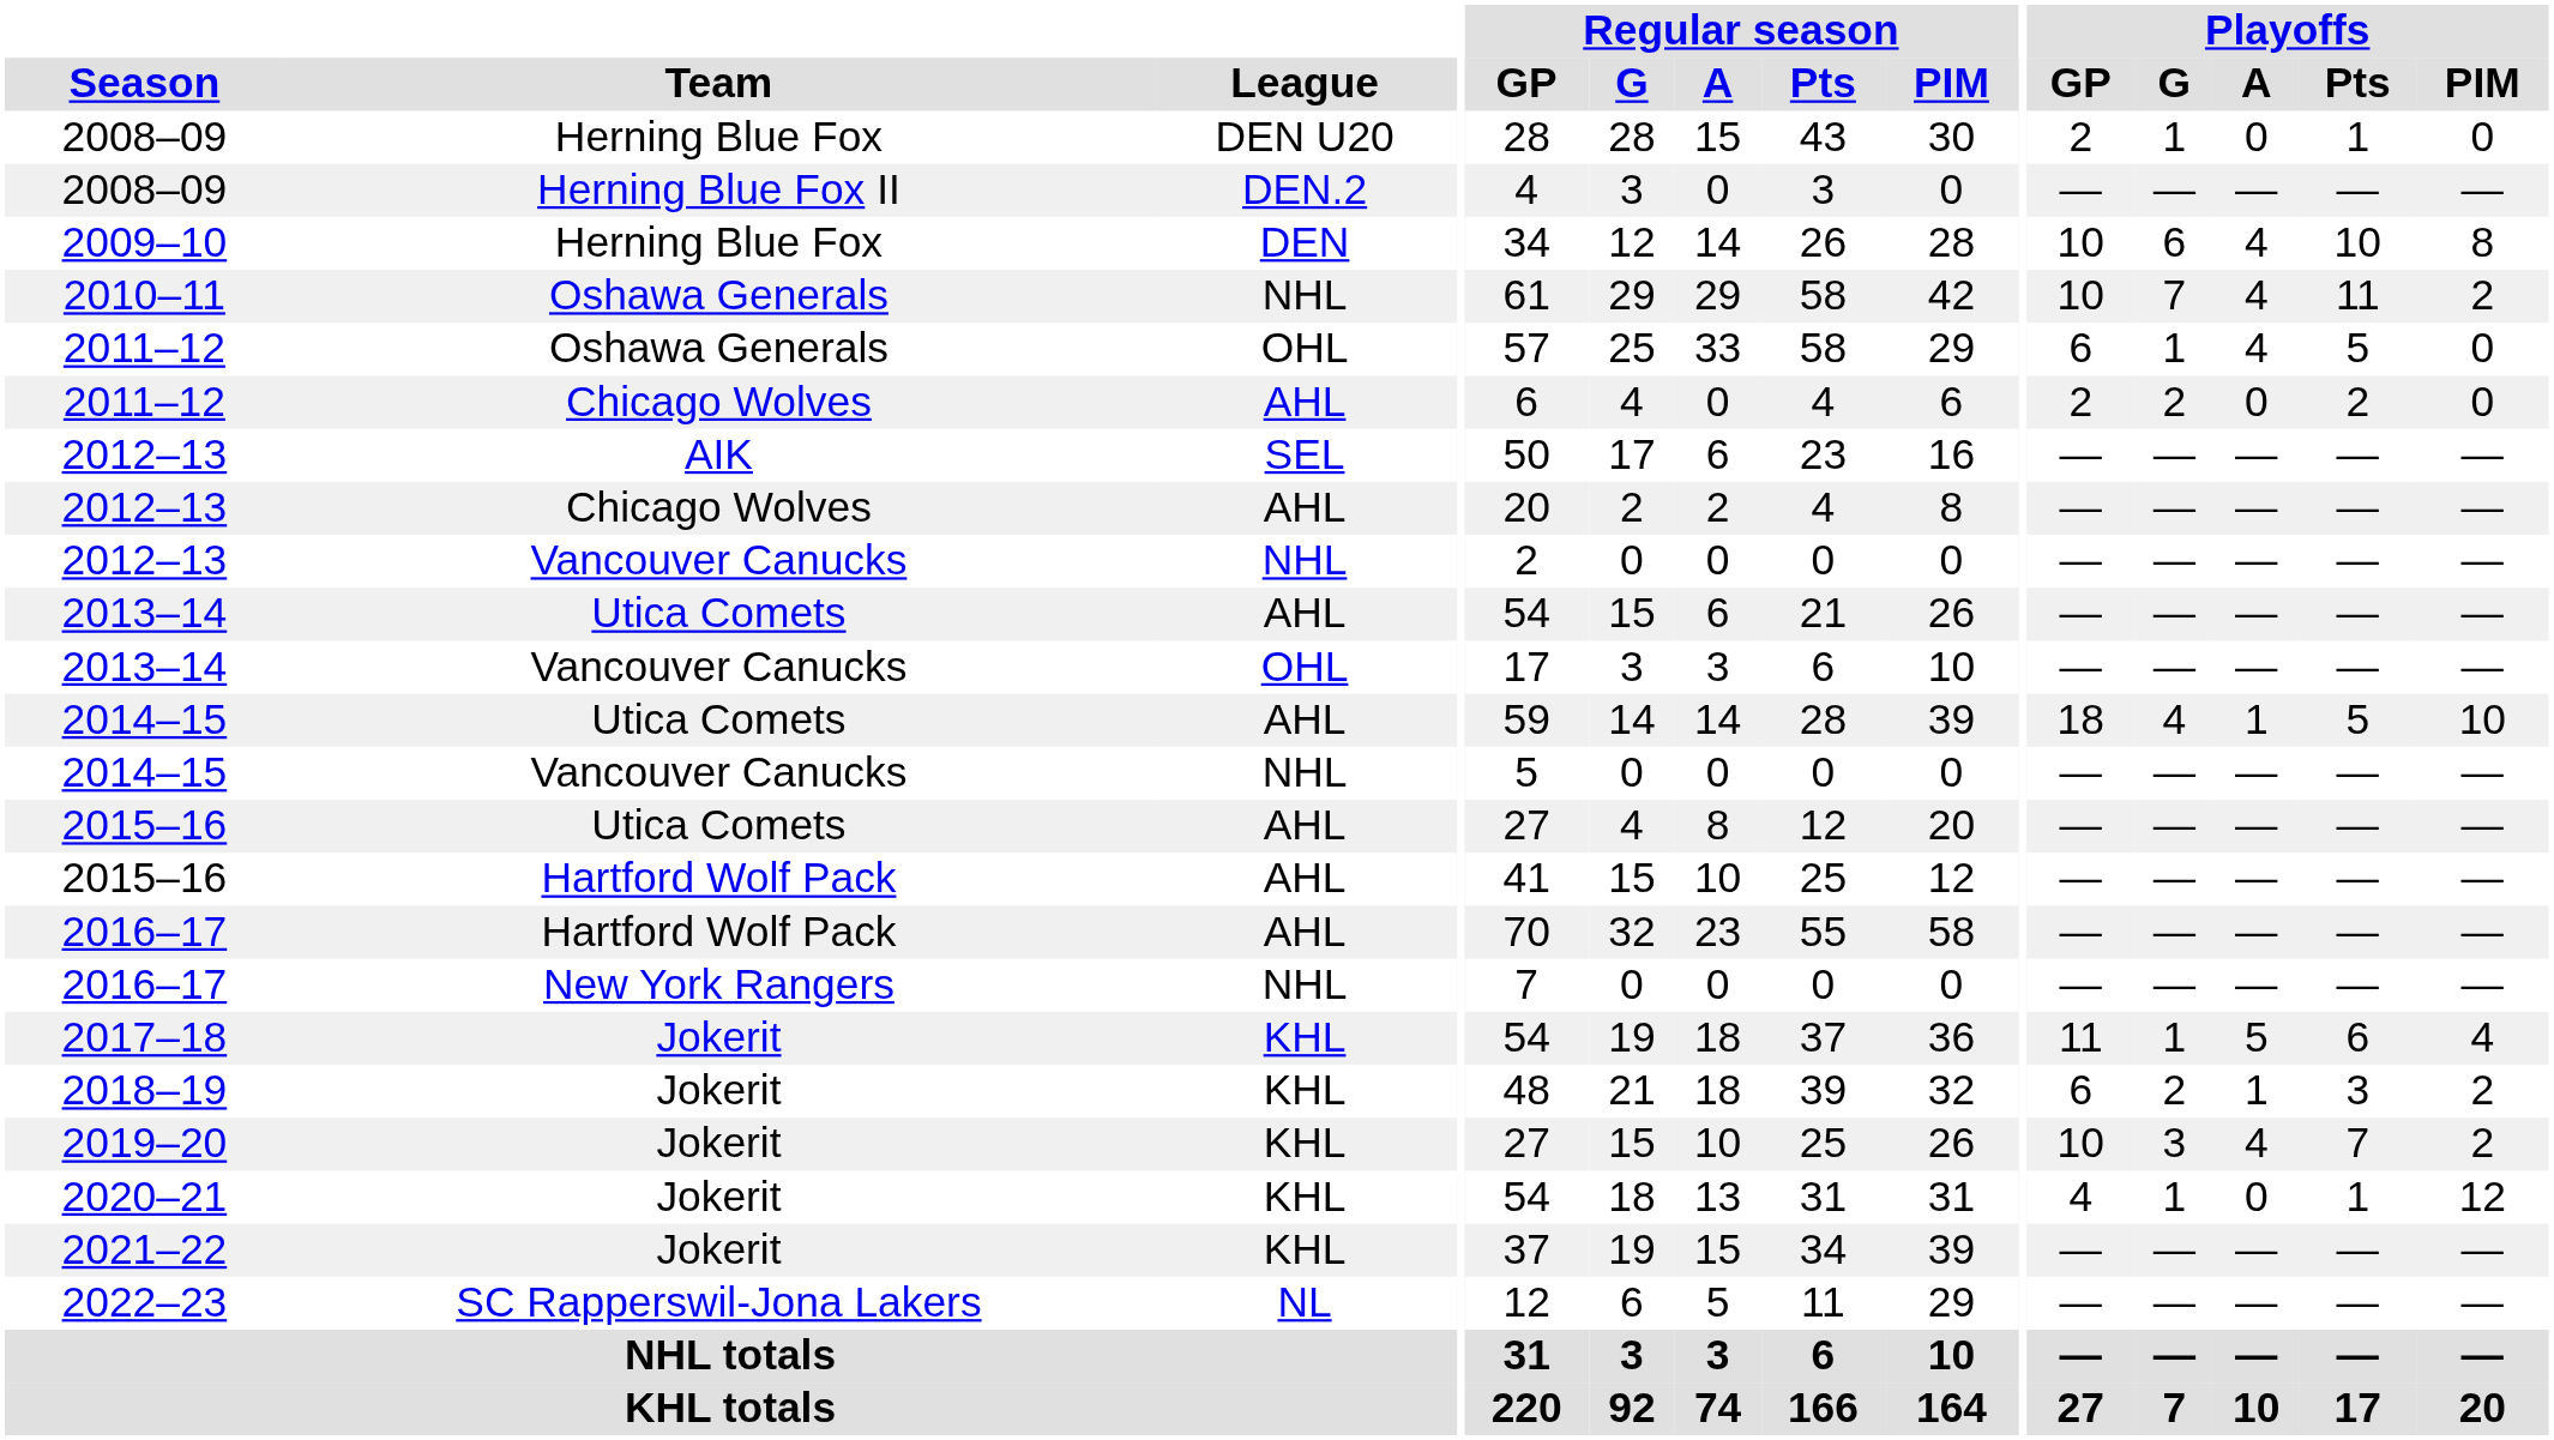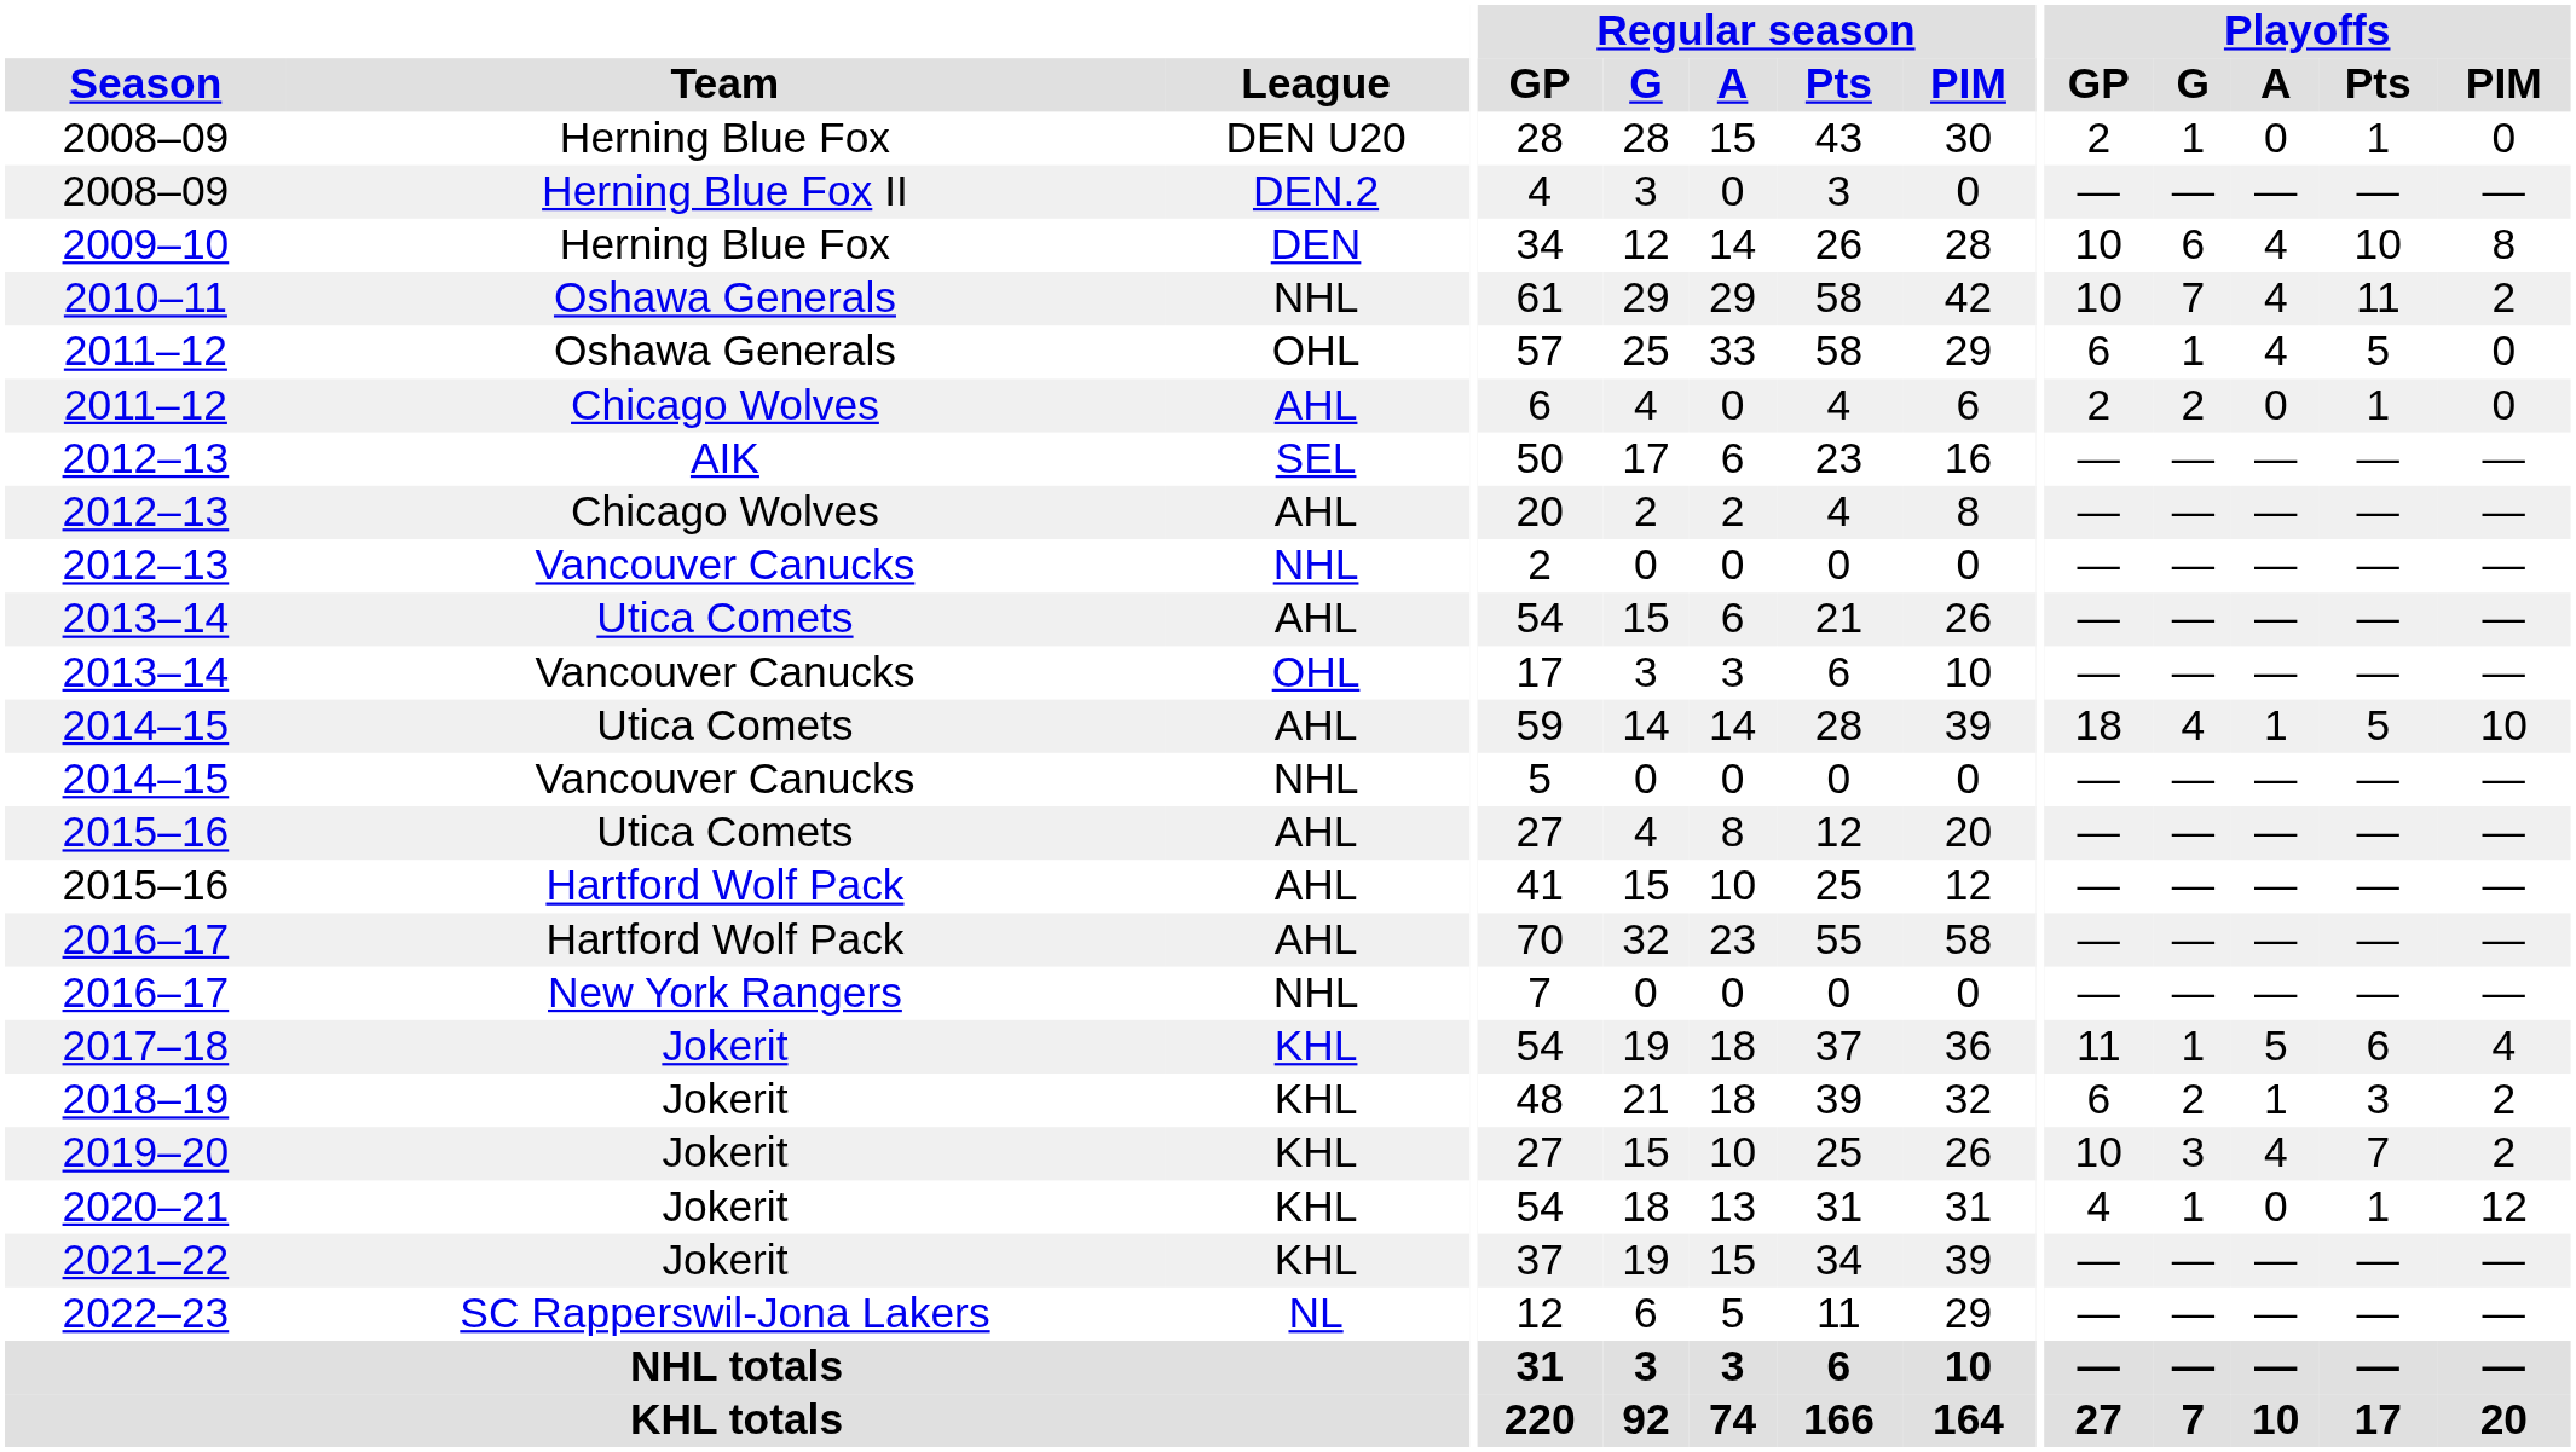 <table border="0" cellpadding="1" cellspacing="0" style="text-align:center; width:60em">
 <tr bgcolor="#e0e0e0">
 <th colspan="3" bgcolor="#ffffff"></th>
 <th rowspan="99" bgcolor="#ffffff"></th>
 <th colspan="5"><a href='#'>Regular season</a></th>
 <th rowspan="99" bgcolor="#ffffff"></th>
 <th colspan="5"><a href='#'>Playoffs</a></th>
 </tr>
 <tr bgcolor="#e0e0e0">
 <th><a href='#'>Season</a></th>
 <th>Team</th>
 <th>League</th>
 <th>GP</th>
 <th><a href='#'>G</a></th>
 <th><a href='#'>A</a></th>
 <th><a href='#'>Pts</a></th>
 <th><a href='#'>PIM</a></th>
 <th>GP</th>
 <th>G</th>
 <th>A</th>
 <th>Pts</th>
 <th>PIM</th>
 </tr>
 <tr>
 <td>2008–09</td>
 <td>Herning Blue Fox</td>
 <td>DEN U20</td>
 <td>28</td>
 <td>28</td>
 <td>15</td>
 <td>43</td>
 <td>30</td>
 <td>2</td>
 <td>1</td>
 <td>0</td>
 <td>1</td>
 <td>0</td>
 </tr>
 <tr bgcolor="#f0f0f0">
 <td>2008–09</td>
 <td><a href='#'>Herning Blue Fox</a> II</td>
 <td><a href='#'>DEN.2</a></td>
 <td>4</td>
 <td>3</td>
 <td>0</td>
 <td>3</td>
 <td>0</td>
 <td>—</td>
 <td>—</td>
 <td>—</td>
 <td>—</td>
 <td>—</td>
 </tr>
 <tr>
 <td><a href='#'>2009–10</a></td>
 <td>Herning Blue Fox</td>
 <td><a href='#'>DEN</a></td>
 <td>34</td>
 <td>12</td>
 <td>14</td>
 <td>26</td>
 <td>28</td>
 <td>10</td>
 <td>6</td>
 <td>4</td>
 <td>10</td>
 <td>8</td>
 </tr>
 <tr bgcolor="#f0f0f0">
 <td><a href='#'>2010–11</a></td>
 <td><a href='#'>Oshawa Generals</a></td>
 <td>NHL</td>
 <td>61</td>
 <td>29</td>
 <td>29</td>
 <td>58</td>
 <td>42</td>
 <td>10</td>
 <td>7</td>
 <td>4</td>
 <td>11</td>
 <td>2</td>
 </tr>
 <tr>
 <td><a href='#'>2011–12</a></td>
 <td>Oshawa Generals</td>
 <td>OHL</td>
 <td>57</td>
 <td>25</td>
 <td>33</td>
 <td>58</td>
 <td>29</td>
 <td>6</td>
 <td>1</td>
 <td>4</td>
 <td>5</td>
 <td>0</td>
 </tr>
 <tr bgcolor="#f0f0f0">
 <td><a href='#'>2011–12</a></td>
 <td><a href='#'>Chicago Wolves</a></td>
 <td><a href='#'>AHL</a></td>
 <td>6</td>
 <td>4</td>
 <td>0</td>
 <td>4</td>
 <td>6</td>
 <td>2</td>
 <td>2</td>
 <td>0</td>
-<td>2</td>
+<td>1</td>
 <td>0</td>
 </tr>
 <tr>
 <td><a href='#'>2012–13</a></td>
 <td><a href='#'>AIK</a></td>
 <td><a href='#'>SEL</a></td>
 <td>50</td>
 <td>17</td>
 <td>6</td>
 <td>23</td>
 <td>16</td>
 <td>—</td>
 <td>—</td>
 <td>—</td>
 <td>—</td>
 <td>—</td>
 </tr>
 <tr bgcolor="#f0f0f0">
 <td><a href='#'>2012–13</a></td>
 <td>Chicago Wolves</td>
 <td>AHL</td>
 <td>20</td>
 <td>2</td>
 <td>2</td>
 <td>4</td>
 <td>8</td>
 <td>—</td>
 <td>—</td>
 <td>—</td>
 <td>—</td>
 <td>—</td>
 </tr>
 <tr>
 <td><a href='#'>2012–13</a></td>
 <td><a href='#'>Vancouver Canucks</a></td>
 <td><a href='#'>NHL</a></td>
 <td>2</td>
 <td>0</td>
 <td>0</td>
 <td>0</td>
 <td>0</td>
 <td>—</td>
 <td>—</td>
 <td>—</td>
 <td>—</td>
 <td>—</td>
 </tr>
 <tr bgcolor="#f0f0f0">
 <td><a href='#'>2013–14</a></td>
 <td><a href='#'>Utica Comets</a></td>
 <td>AHL</td>
 <td>54</td>
 <td>15</td>
 <td>6</td>
 <td>21</td>
 <td>26</td>
 <td>—</td>
 <td>—</td>
 <td>—</td>
 <td>—</td>
 <td>—</td>
 </tr>
 <tr>
 <td><a href='#'>2013–14</a></td>
 <td>Vancouver Canucks</td>
 <td><a href='#'>OHL</a></td>
 <td>17</td>
 <td>3</td>
 <td>3</td>
 <td>6</td>
 <td>10</td>
 <td>—</td>
 <td>—</td>
 <td>—</td>
 <td>—</td>
 <td>—</td>
 </tr>
 <tr bgcolor="#f0f0f0">
 <td><a href='#'>2014–15</a></td>
 <td>Utica Comets</td>
 <td>AHL</td>
 <td>59</td>
 <td>14</td>
 <td>14</td>
 <td>28</td>
 <td>39</td>
 <td>18</td>
 <td>4</td>
 <td>1</td>
 <td>5</td>
 <td>10</td>
 </tr>
 <tr>
 <td><a href='#'>2014–15</a></td>
 <td>Vancouver Canucks</td>
 <td>NHL</td>
 <td>5</td>
 <td>0</td>
 <td>0</td>
 <td>0</td>
 <td>0</td>
 <td>—</td>
 <td>—</td>
 <td>—</td>
 <td>—</td>
 <td>—</td>
 </tr>
 <tr bgcolor="#f0f0f0">
 <td><a href='#'>2015–16</a></td>
 <td>Utica Comets</td>
 <td>AHL</td>
 <td>27</td>
 <td>4</td>
 <td>8</td>
 <td>12</td>
 <td>20</td>
 <td>—</td>
 <td>—</td>
 <td>—</td>
 <td>—</td>
 <td>—</td>
 </tr>
 <tr>
 <td>2015–16</td>
 <td><a href='#'>Hartford Wolf Pack</a></td>
 <td>AHL</td>
 <td>41</td>
 <td>15</td>
 <td>10</td>
 <td>25</td>
 <td>12</td>
 <td>—</td>
 <td>—</td>
 <td>—</td>
 <td>—</td>
 <td>—</td>
 </tr>
 <tr bgcolor="#f0f0f0">
 <td><a href='#'>2016–17</a></td>
 <td>Hartford Wolf Pack</td>
 <td>AHL</td>
 <td>70</td>
 <td>32</td>
 <td>23</td>
 <td>55</td>
 <td>58</td>
 <td>—</td>
 <td>—</td>
 <td>—</td>
 <td>—</td>
 <td>—</td>
 </tr>
 <tr>
 <td><a href='#'>2016–17</a></td>
 <td><a href='#'>New York Rangers</a></td>
 <td>NHL</td>
 <td>7</td>
 <td>0</td>
 <td>0</td>
 <td>0</td>
 <td>0</td>
 <td>—</td>
 <td>—</td>
 <td>—</td>
 <td>—</td>
 <td>—</td>
 </tr>
 <tr bgcolor="#f0f0f0">
 <td><a href='#'>2017–18</a></td>
 <td><a href='#'>Jokerit</a></td>
 <td><a href='#'>KHL</a></td>
 <td>54</td>
 <td>19</td>
 <td>18</td>
 <td>37</td>
 <td>36</td>
 <td>11</td>
 <td>1</td>
 <td>5</td>
 <td>6</td>
 <td>4</td>
 </tr>
 <tr>
 <td><a href='#'>2018–19</a></td>
 <td>Jokerit</td>
 <td>KHL</td>
 <td>48</td>
 <td>21</td>
 <td>18</td>
 <td>39</td>
 <td>32</td>
 <td>6</td>
 <td>2</td>
 <td>1</td>
 <td>3</td>
 <td>2</td>
 </tr>
 <tr bgcolor="#f0f0f0">
 <td><a href='#'>2019–20</a></td>
 <td>Jokerit</td>
 <td>KHL</td>
 <td>27</td>
 <td>15</td>
 <td>10</td>
 <td>25</td>
 <td>26</td>
 <td>10</td>
 <td>3</td>
 <td>4</td>
 <td>7</td>
 <td>2</td>
 </tr>
 <tr>
 <td><a href='#'>2020–21</a></td>
 <td>Jokerit</td>
 <td>KHL</td>
 <td>54</td>
 <td>18</td>
 <td>13</td>
 <td>31</td>
 <td>31</td>
 <td>4</td>
 <td>1</td>
 <td>0</td>
 <td>1</td>
 <td>12</td>
 </tr>
 <tr bgcolor="#f0f0f0">
 <td><a href='#'>2021–22</a></td>
 <td>Jokerit</td>
 <td>KHL</td>
 <td>37</td>
 <td>19</td>
 <td>15</td>
 <td>34</td>
 <td>39</td>
 <td>—</td>
 <td>—</td>
 <td>—</td>
 <td>—</td>
 <td>—</td>
 </tr>
 <tr>
 <td><a href='#'>2022–23</a></td>
 <td><a href='#'>SC Rapperswil-Jona Lakers</a></td>
 <td><a href='#'>NL</a></td>
 <td>12</td>
 <td>6</td>
 <td>5</td>
 <td>11</td>
 <td>29</td>
 <td>—</td>
 <td>—</td>
 <td>—</td>
 <td>—</td>
 <td>—</td>
 </tr>
 <tr bgcolor="#e0e0e0">
 <th colspan="3">NHL totals</th>
 <th>31</th>
 <th>3</th>
 <th>3</th>
 <th>6</th>
 <th>10</th>
 <th>—</th>
 <th>—</th>
 <th>—</th>
 <th>—</th>
 <th>—</th>
 </tr>
 <tr bgcolor="#e0e0e0">
 <th colspan="3">KHL totals</th>
 <th>220</th>
 <th>92</th>
 <th>74</th>
 <th>166</th>
 <th>164</th>
 <th>27</th>
 <th>7</th>
 <th>10</th>
 <th>17</th>
 <th>20</th>
 </tr>
 </table>
